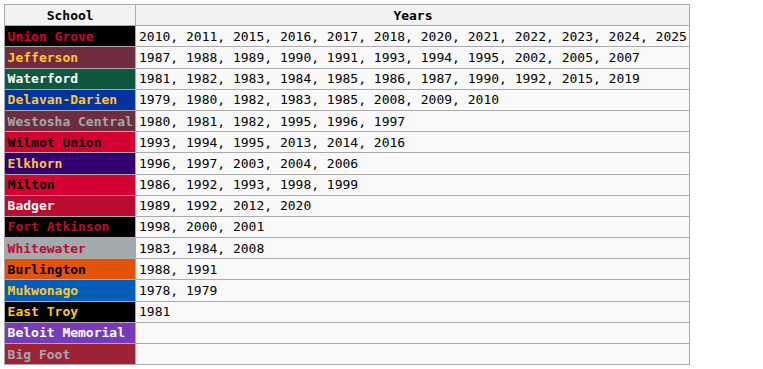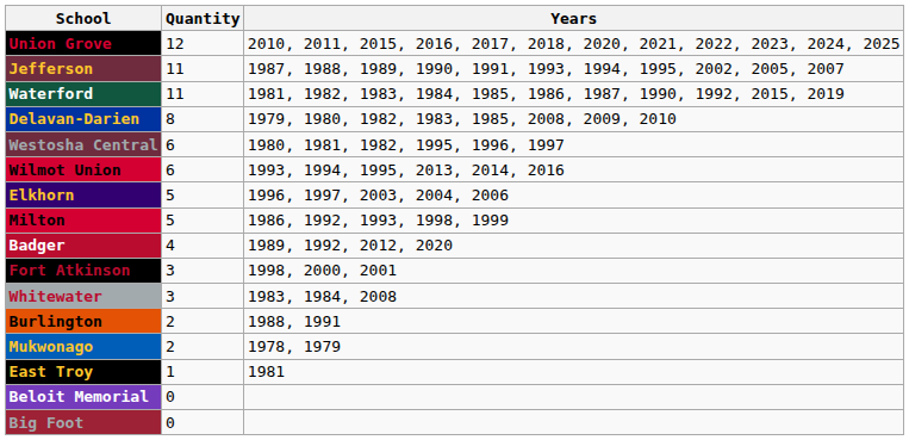 <table class="wikitable">
 <tr>
 <th>School</th>
+<th>Quantity</th>
 <th>Years</th>
 </tr>
 <tr>
 <td style="background: black; color: #d50032"><strong>Union Grove</strong></td>
+<td>12</td>
 <td>2010, 2011, 2015, 2016, 2017, 2018, 2020, 2021, 2022, 2023, 2024, 2025</td>
 </tr>
 <tr>
 <td style="background: #6f2c3f; color: #ffc72c"><strong>Jefferson</strong></td>
+<td>11</td>
 <td>1987, 1988, 1989, 1990, 1991, 1993, 1994, 1995, 2002, 2005, 2007</td>
 </tr>
 <tr>
 <td style="background: #115740; color: white"><strong>Waterford</strong></td>
+<td>11</td>
 <td>1981, 1982, 1983, 1984, 1985, 1986, 1987, 1990, 1992, 2015, 2019</td>
 </tr>
 <tr>
 <td style="background: #0032a0; color: #ffc72c"><strong>Delavan-Darien</strong></td>
+<td>8</td>
 <td>1979, 1980, 1982, 1983, 1985, 2008, 2009, 2010</td>
 </tr>
 <tr>
 <td style="background: #6f2c3f; color: #a2aaad"><strong>Westosha Central</strong></td>
+<td>6</td>
 <td>1980, 1981, 1982, 1995, 1996, 1997</td>
 </tr>
 <tr>
 <td style="background: #d50032; color: black"><strong>Wilmot Union</strong></td>
+<td>6</td>
 <td>1993, 1994, 1995, 2013, 2014, 2016</td>
 </tr>
 <tr>
 <td style="background: #330072; color: #ffc72c"><strong>Elkhorn</strong></td>
+<td>5</td>
 <td>1996, 1997, 2003, 2004, 2006</td>
 </tr>
 <tr>
 <td style="background: #d50032; color: black"><strong>Milton</strong></td>
+<td>5</td>
 <td>1986, 1992, 1993, 1998, 1999</td>
 </tr>
 <tr>
 <td style="background: #ba0c2f; color: white"><strong>Badger</strong></td>
+<td>4</td>
 <td>1989, 1992, 2012, 2020</td>
 </tr>
 <tr>
 <td style="background: black; color: #ba0c2f"><strong>Fort Atkinson</strong></td>
+<td>3</td>
 <td>1998, 2000, 2001</td>
 </tr>
 <tr>
 <td style="background: #a2aaad; color: #ba0c2f"><strong>Whitewater</strong></td>
+<td>3</td>
 <td>1983, 1984, 2008</td>
 </tr>
 <tr>
 <td style="background: #e35205; color: black"><strong>Burlington</strong></td>
+<td>2</td>
 <td>1988, 1991</td>
 </tr>
 <tr>
 <td style="background: #005eb8; color: #ffc72c"><strong>Mukwonago</strong></td>
+<td>2</td>
 <td>1978, 1979</td>
 </tr>
 <tr>
 <td style="background: black; color: #ffc72c"><strong>East Troy</strong></td>
+<td>1</td>
 <td>1981</td>
 </tr>
 <tr>
 <td style="background: #753bbd; color: white"><strong>Beloit Memorial</strong></td>
+<td>0</td>
 <td></td>
 </tr>
 <tr>
 <td style="background: #9d2235; color: #a2aaad"><strong>Big Foot</strong></td>
+<td>0</td>
 <td></td>
 </tr>
 </table>
